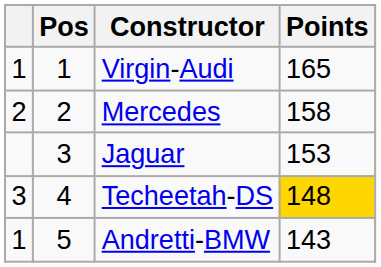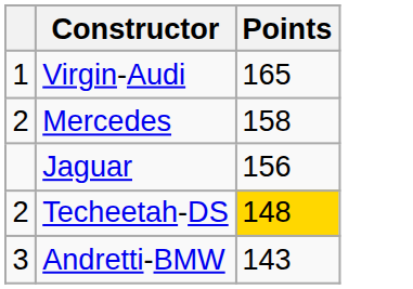 <table class="wikitable" style="font-size: 85%;">
 <tr>
 <th></th>
-<th>Pos</th>
 <th>Constructor</th>
 <th>Points</th>
 </tr>
 <tr>
 <td align="left"> 1</td>
-<td align="center">1</td>
 <td> <a href='#'>Virgin</a>-<a href='#'>Audi</a></td>
 <td align="left">165</td>
 </tr>
 <tr>
 <td align="left"> 2</td>
-<td align="center">2</td>
 <td> <a href='#'>Mercedes</a></td>
 <td align="left">158</td>
 </tr>
 <tr>
 <td align="left"></td>
-<td align="center">3</td>
 <td> <a href='#'>Jaguar</a></td>
-<td align="left">153</td>
+<td align="left">156</td>
 </tr>
 <tr>
-<td align="left"> 3</td>
-<td align="center">4</td>
+<td align="left"> 2</td>
 <td> <a href='#'>Techeetah</a>-<a href='#'>DS</a></td>
 <td align="left" style="background: gold;">148</td>
 </tr>
 <tr>
-<td align="left"> 1</td>
-<td align="center">5</td>
+<td align="left"> 3</td>
 <td> <a href='#'>Andretti</a>-<a href='#'>BMW</a></td>
 <td align="left">143</td>
 </tr>
 </table>
